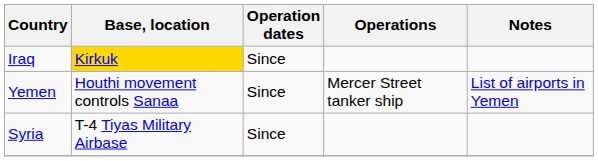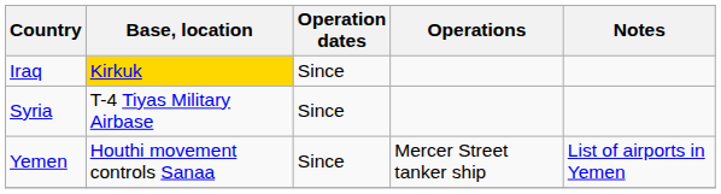 <table class="wikitable sortable">
 <tr>
 <th>Country</th>
 <th>Base, location</th>
 <th>Operation<br>dates</th>
 <th>Operations</th>
 <th>Notes</th>
 </tr>
 <tr>
 <td><a href='#'>Iraq</a></td>
 <td style="background: gold;"><a href='#'>Kirkuk</a><br></td>
 <td>Since </td>
 <td></td>
 <td></td>
 </tr>
 <tr>
+<td><a href='#'>Syria</a></td>
+<td>T-4 <a href='#'>Tiyas Military Airbase</a><br></td>
+<td>Since </td>
+<td></td>
+<td></td>
+</tr>
+<tr>
 <td><a href='#'>Yemen</a></td>
 <td><a href='#'>Houthi movement</a> controls <a href='#'>Sanaa</a><br></td>
 <td>Since </td>
 <td>Mercer Street tanker ship</td>
 <td><a href='#'>List of airports in Yemen</a></td>
 </tr>
 <tr>
-<td><a href='#'>Syria</a></td>
-<td>T-4 <a href='#'>Tiyas Military Airbase</a><br></td>
-<td>Since </td>
-<td></td>
-<td></td>
-</tr>
-<tr>
 </tr>
 </table>
